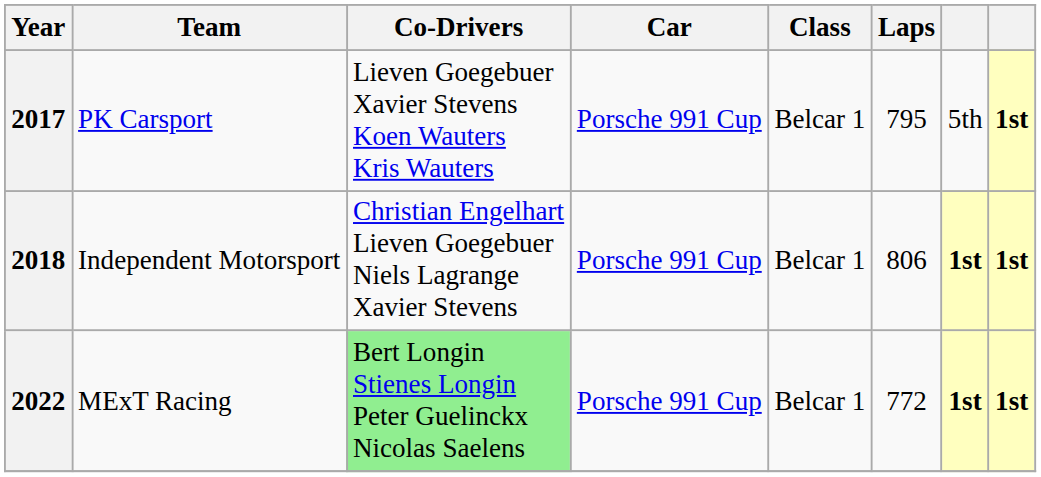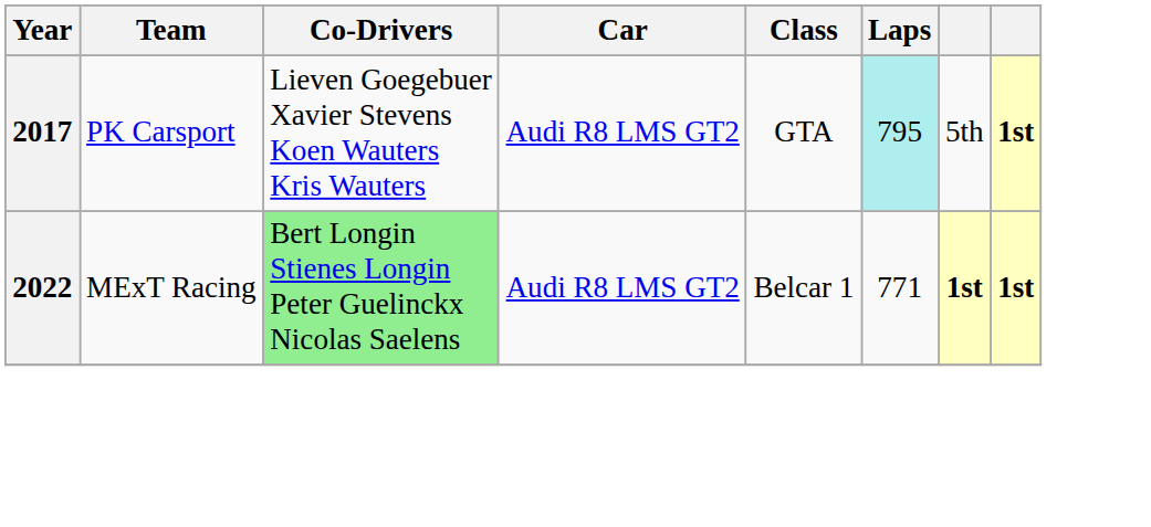 <table class="wikitable" style="text-align:center; font-size:90%">
 <tr>
 <th>Year</th>
 <th>Team</th>
 <th>Co-Drivers</th>
 <th>Car</th>
 <th>Class</th>
 <th>Laps</th>
 <th></th>
 <th></th>
 </tr>
 <tr>
 <th>2017</th>
 <td align="left"> <a href='#'>PK Carsport</a></td>
 <td align="left"> Lieven Goegebuer<br>  Xavier Stevens<br>  <a href='#'>Koen Wauters</a><br>  <a href='#'>Kris Wauters</a></td>
-<td align="left"><a href='#'>Porsche 991 Cup</a></td>
-<td>Belcar 1</td>
-<td>795</td>
+<td align="left"><a href='#'>Audi R8 LMS GT2</a></td>
+<td>GTA</td>
+<td style="background: paleturquoise;">795</td>
 <td>5th</td>
-<th style="background:#ffffbf;">1st</th>
-</tr>
-<tr>
-<th>2018</th>
-<td align="left"> Independent Motorsport</td>
-<td align="left"> <a href='#'>Christian Engelhart</a><br> Lieven Goegebuer<br>  Niels Lagrange<br>  Xavier Stevens</td>
-<td align="left"><a href='#'>Porsche 991 Cup</a></td>
-<td>Belcar 1</td>
-<td>806</td>
-<th style="background:#ffffbf;">1st</th>
 <th style="background:#ffffbf;">1st</th>
 </tr>
 <tr>
 <th>2022</th>
 <td align="left"> MExT Racing</td>
 <td align="left" style="background: lightgreen;"> Bert Longin<br> <a href='#'>Stienes Longin</a><br> Peter Guelinckx<br> Nicolas Saelens<br></td>
-<td align="left"><a href='#'>Porsche 991 Cup</a></td>
+<td align="left"><a href='#'>Audi R8 LMS GT2</a></td>
 <td>Belcar 1</td>
-<td>772</td>
+<td>771</td>
 <th style="background:#ffffbf;">1st</th>
 <th style="background:#ffffbf;">1st</th>
 </tr>
 <tr>
 </tr>
 </table>
